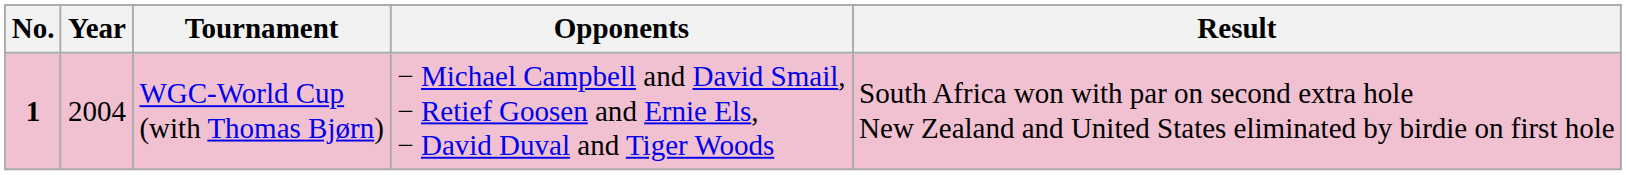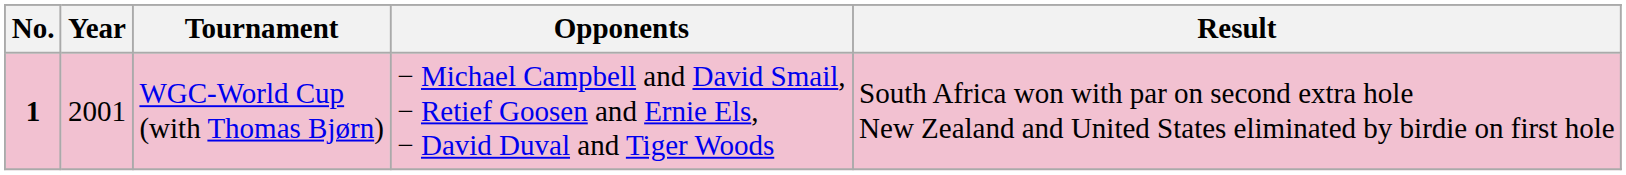 <table class="wikitable" style="font-size:95%;">
 <tr>
 <th>No.</th>
 <th>Year</th>
 <th>Tournament</th>
 <th>Opponents</th>
 <th>Result</th>
 </tr>
 <tr style="background:#F2C1D1;">
 <td align=center><strong>1</strong></td>
-<td>2004</td>
+<td>2001</td>
 <td><a href='#'>WGC-World Cup</a><br>(with  <a href='#'>Thomas Bjørn</a>)</td>
 <td> − <a href='#'>Michael Campbell</a> and <a href='#'>David Smail</a>,<br> − <a href='#'>Retief Goosen</a> and <a href='#'>Ernie Els</a>,<br> − <a href='#'>David Duval</a> and <a href='#'>Tiger Woods</a></td>
 <td>South Africa won with par on second extra hole<br>New Zealand and United States eliminated by birdie on first hole</td>
 </tr>
 </table>
